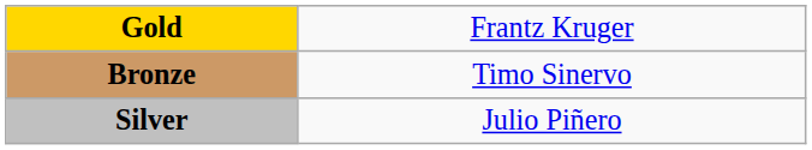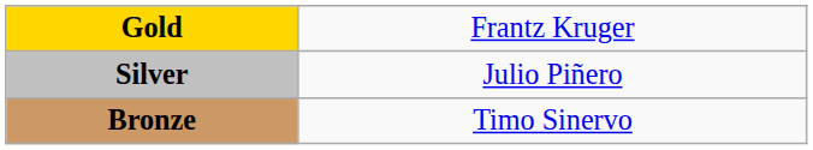 <table class="wikitable" style="text-align:center; " width="35%">
 <tr>
 <td bgcolor="gold"><strong>Gold</strong></td>
 <td><a href='#'>Frantz Kruger</a><br>  <small><em></em></small></td>
 </tr>
 <tr>
+<td bgcolor="silver"><strong>Silver</strong></td>
+<td><a href='#'>Julio Piñero</a><br>  <small><em></em></small></td>
+</tr>
+<tr>
 <td bgcolor="CC9966"><strong>Bronze</strong></td>
 <td><a href='#'>Timo Sinervo</a><br>  <small><em></em></small></td>
 </tr>
-<tr>
-<td bgcolor="silver"><strong>Silver</strong></td>
-<td><a href='#'>Julio Piñero</a><br>  <small><em></em></small></td>
-</tr>
 </table>
